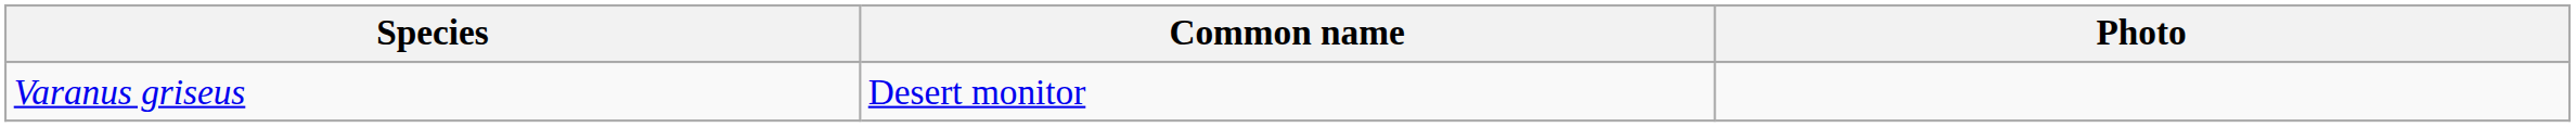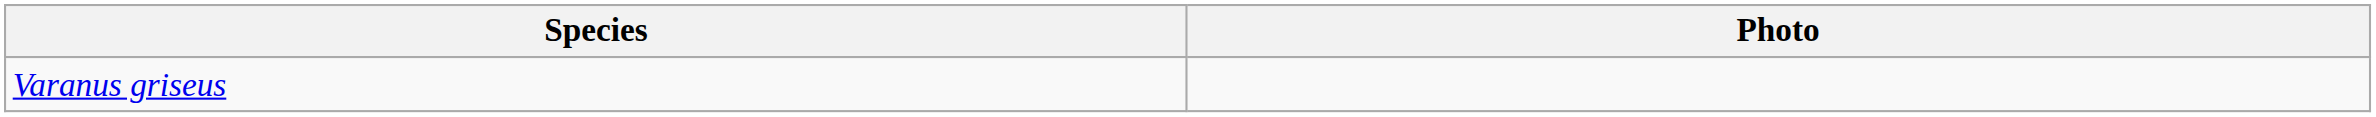 <table width=90% class="wikitable">
 <tr>
 <th width=25%>Species</th>
-<th width=25%>Common name</th>
 <th width=25%>Photo</th>
 </tr>
 <tr>
 <td><em><a href='#'>Varanus griseus</a></em></td>
-<td><a href='#'>Desert monitor</a></td>
 <td></td>
 </tr>
 </table>
